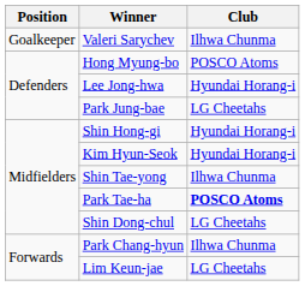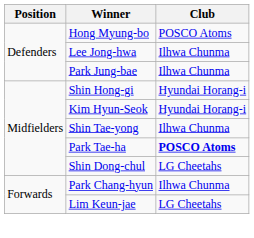 <table class="wikitable">
 <tr>
 <th>Position</th>
 <th>Winner</th>
 <th>Club</th>
-</tr>
-<tr>
-<td>Goalkeeper</td>
-<td> <a href='#'>Valeri Sarychev</a></td>
-<td><a href='#'>Ilhwa Chunma</a></td>
 </tr>
 <tr>
 <td rowspan="3">Defenders</td>
 <td> <a href='#'>Hong Myung-bo</a></td>
 <td><a href='#'>POSCO Atoms</a></td>
 </tr>
 <tr>
 <td> <a href='#'>Lee Jong-hwa</a></td>
-<td><a href='#'>Hyundai Horang-i</a></td>
+<td><a href='#'>Ilhwa Chunma</a></td>
 </tr>
 <tr>
 <td> <a href='#'>Park Jung-bae</a></td>
-<td><a href='#'>LG Cheetahs</a></td>
+<td><a href='#'>Ilhwa Chunma</a></td>
 </tr>
 <tr>
 <td rowspan="5">Midfielders</td>
 <td> <a href='#'>Shin Hong-gi</a></td>
 <td><a href='#'>Hyundai Horang-i</a></td>
 </tr>
 <tr>
 <td> <a href='#'>Kim Hyun-Seok</a></td>
 <td><a href='#'>Hyundai Horang-i</a></td>
 </tr>
 <tr>
 <td> <a href='#'>Shin Tae-yong</a></td>
 <td><a href='#'>Ilhwa Chunma</a></td>
 </tr>
 <tr>
 <td> <a href='#'>Park Tae-ha</a></td>
 <td><strong><a href='#'>POSCO Atoms</a></strong></td>
 </tr>
 <tr>
 <td> <a href='#'>Shin Dong-chul</a></td>
 <td><a href='#'>LG Cheetahs</a></td>
 </tr>
 <tr>
 <td rowspan="2">Forwards</td>
 <td> <a href='#'>Park Chang-hyun</a></td>
 <td><a href='#'>Ilhwa Chunma</a></td>
 </tr>
 <tr>
 <td> <a href='#'>Lim Keun-jae</a></td>
 <td><a href='#'>LG Cheetahs</a></td>
 </tr>
 </table>
